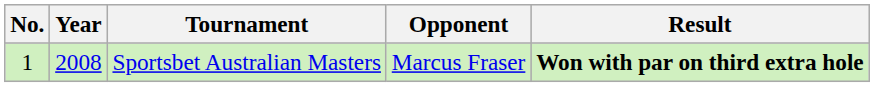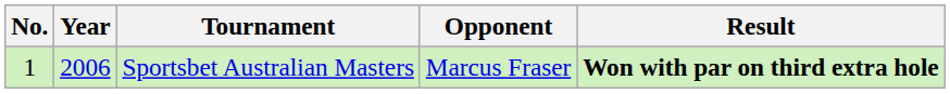 <table class="wikitable" style="font-size:95%;">
 <tr>
 <th>No.</th>
 <th>Year</th>
 <th>Tournament</th>
 <th>Opponent</th>
 <th>Result</th>
 </tr>
 <tr style="background:#D0F0C0;">
 <td align=center>1</td>
-<td><a href='#'>2008</a></td>
+<td><a href='#'>2006</a></td>
 <td><a href='#'>Sportsbet Australian Masters</a></td>
 <td> <a href='#'>Marcus Fraser</a></td>
 <td><strong>Won with par on third extra hole</strong></td>
 </tr>
 </table>
